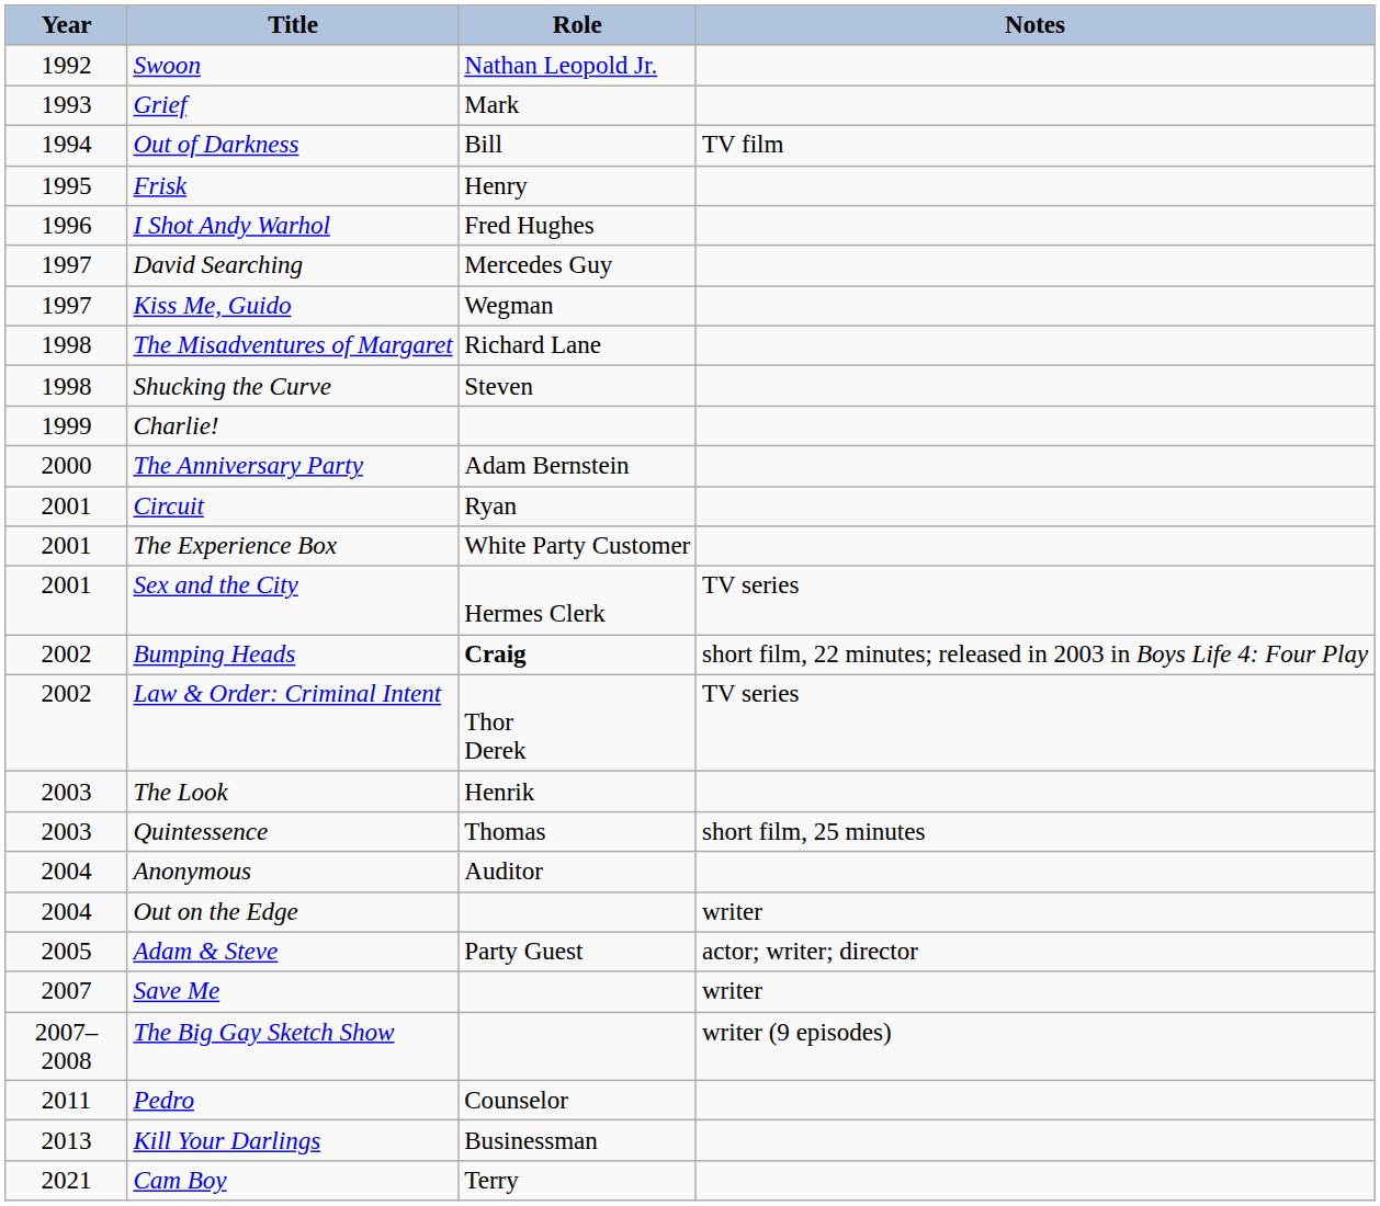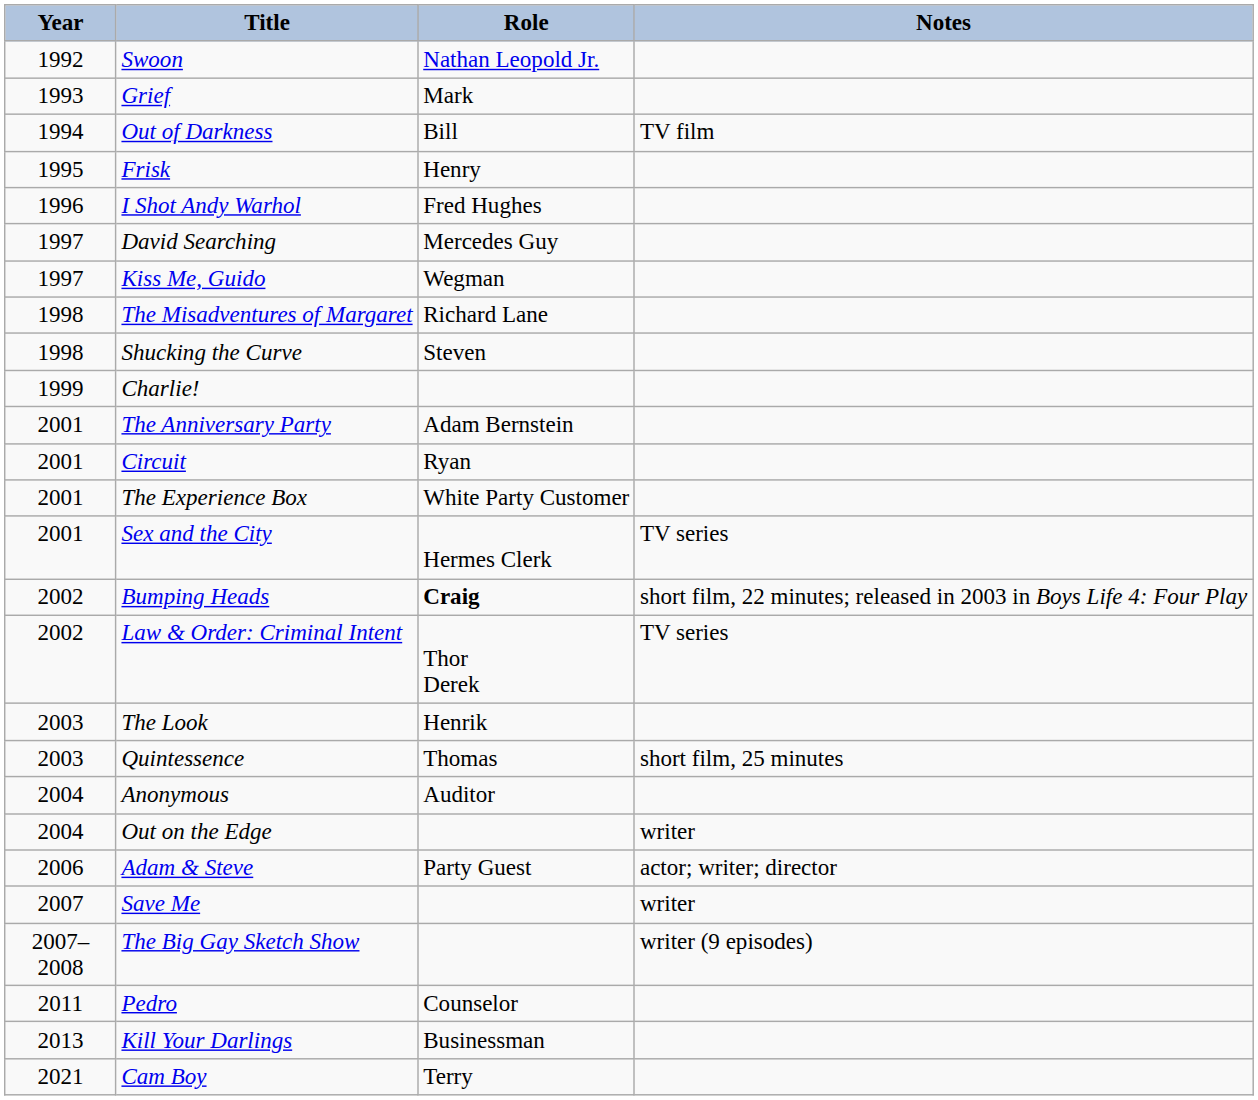 <table class="wikitable" style="font-size:100%">
 <tr>
 <th style="background:#b0c4de; width:70px;">Year</th>
 <th style="background:#B0C4DE;">Title</th>
 <th style="background:#B0C4DE;">Role</th>
 <th style="background:#B0C4DE;">Notes</th>
 </tr>
 <tr valign="top">
 <td style="text-align:center;">1992</td>
 <td><em><a href='#'>Swoon</a></em></td>
 <td><a href='#'>Nathan Leopold Jr.</a></td>
 <td></td>
 </tr>
 <tr valign="top">
 <td style="text-align:center;">1993</td>
 <td><em><a href='#'>Grief</a></em></td>
 <td>Mark</td>
 <td></td>
 </tr>
 <tr valign="top">
 <td style="text-align:center;">1994</td>
 <td><em><a href='#'>Out of Darkness</a></em></td>
 <td>Bill</td>
 <td>TV film</td>
 </tr>
 <tr valign="top">
 <td style="text-align:center;">1995</td>
 <td><em><a href='#'>Frisk</a></em></td>
 <td>Henry</td>
 <td></td>
 </tr>
 <tr valign="top">
 <td style="text-align:center;">1996</td>
 <td><em><a href='#'>I Shot Andy Warhol</a></em></td>
 <td>Fred Hughes</td>
 <td></td>
 </tr>
 <tr valign="top">
 <td style="text-align:center;">1997</td>
 <td><em>David Searching</em></td>
 <td>Mercedes Guy</td>
 <td></td>
 </tr>
 <tr valign="top">
 <td style="text-align:center;">1997</td>
 <td><em><a href='#'>Kiss Me, Guido</a></em></td>
 <td>Wegman</td>
 <td></td>
 </tr>
 <tr valign="top">
 <td style="text-align:center;">1998</td>
 <td><em><a href='#'>The Misadventures of Margaret</a></em></td>
 <td>Richard Lane</td>
 <td></td>
 </tr>
 <tr valign="top">
 <td style="text-align:center;">1998</td>
 <td><em>Shucking the Curve</em></td>
 <td>Steven</td>
 <td></td>
 </tr>
 <tr valign="top">
 <td style="text-align:center;">1999</td>
 <td><em>Charlie!</em></td>
 <td></td>
 <td></td>
 </tr>
 <tr valign="top">
-<td style="text-align:center;">2000</td>
+<td style="text-align:center;">2001</td>
 <td><em><a href='#'>The Anniversary Party</a></em></td>
 <td>Adam Bernstein</td>
 <td></td>
 </tr>
 <tr valign="top">
 <td style="text-align:center;">2001</td>
 <td><em><a href='#'>Circuit</a></em></td>
 <td>Ryan</td>
 <td></td>
 </tr>
 <tr valign="top">
 <td style="text-align:center;">2001</td>
 <td><em>The Experience Box</em></td>
 <td>White Party Customer</td>
 <td></td>
 </tr>
 <tr valign="top">
 <td style="text-align:center;">2001</td>
 <td><em><a href='#'>Sex and the City</a></em><br></td>
 <td><br> Hermes Clerk</td>
 <td>TV series</td>
 </tr>
 <tr valign="top">
 <td style="text-align:center;">2002</td>
 <td><em><a href='#'>Bumping Heads</a></em></td>
 <td><strong>Craig</strong></td>
 <td>short film, 22 minutes; released in 2003 in <em>Boys Life 4: Four Play</em></td>
 </tr>
 <tr valign="top">
 <td style="text-align:center;">2002</td>
 <td><em><a href='#'>Law & Order: Criminal Intent</a></em><br></td>
 <td><br> Thor <br> Derek</td>
 <td>TV series</td>
 </tr>
 <tr valign="top">
 <td style="text-align:center;">2003</td>
 <td><em>The Look</em></td>
 <td>Henrik</td>
 <td></td>
 </tr>
 <tr valign="top">
 <td style="text-align:center;">2003</td>
 <td><em>Quintessence</em></td>
 <td>Thomas</td>
 <td>short film, 25 minutes</td>
 </tr>
 <tr valign="top">
 <td style="text-align:center;">2004</td>
 <td><em>Anonymous</em></td>
 <td>Auditor</td>
 <td></td>
 </tr>
 <tr valign="top">
 <td style="text-align:center;">2004</td>
 <td><em>Out on the Edge</em></td>
 <td></td>
 <td>writer</td>
 </tr>
 <tr valign="top">
-<td style="text-align:center;">2005</td>
+<td style="text-align:center;">2006</td>
 <td><em><a href='#'>Adam & Steve</a></em></td>
 <td>Party Guest</td>
 <td>actor; writer; director</td>
 </tr>
 <tr valign="top">
 <td style="text-align:center;">2007</td>
 <td><em><a href='#'>Save Me</a></em></td>
 <td></td>
 <td>writer</td>
 </tr>
 <tr valign="top">
 <td style="text-align:center;">2007–2008</td>
 <td><em><a href='#'>The Big Gay Sketch Show</a></em></td>
 <td></td>
 <td>writer (9 episodes)</td>
 </tr>
 <tr valign="top">
 <td style="text-align:center;">2011</td>
 <td><em><a href='#'>Pedro</a></em></td>
 <td>Counselor</td>
 <td></td>
 </tr>
 <tr valign="top">
 <td style="text-align:center;">2013</td>
 <td><em><a href='#'>Kill Your Darlings</a></em></td>
 <td>Businessman</td>
 <td></td>
 </tr>
 <tr valign="top">
 <td style="text-align:center;">2021</td>
 <td><em><a href='#'>Cam Boy</a></em></td>
 <td>Terry</td>
 <td></td>
 </tr>
 </table>
